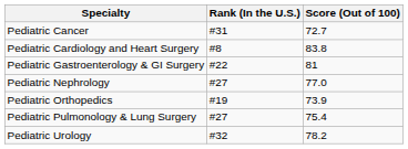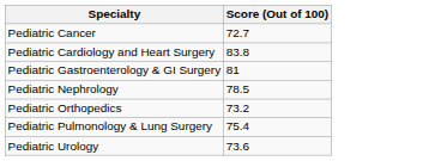 <table class="wikitable">
 <tr>
 <th>Specialty</th>
-<th>Rank (In the U.S.)</th>
 <th>Score (Out of 100)</th>
 </tr>
 <tr>
 <td>Pediatric Cancer</td>
-<td>#31</td>
 <td>72.7</td>
 </tr>
 <tr>
 <td>Pediatric Cardiology and Heart Surgery</td>
-<td>#8</td>
 <td>83.8</td>
 </tr>
 <tr>
 <td>Pediatric Gastroenterology & GI Surgery</td>
-<td>#22</td>
 <td>81</td>
 </tr>
 <tr>
 <td>Pediatric Nephrology</td>
-<td>#27</td>
-<td>77.0</td>
+<td>78.5</td>
 </tr>
 <tr>
 <td>Pediatric Orthopedics</td>
-<td>#19</td>
-<td>73.9</td>
+<td>73.2</td>
 </tr>
 <tr>
 <td>Pediatric Pulmonology & Lung Surgery</td>
-<td>#27</td>
 <td>75.4</td>
 </tr>
 <tr>
 <td>Pediatric Urology</td>
-<td>#32</td>
-<td>78.2</td>
+<td>73.6</td>
 </tr>
 </table>
